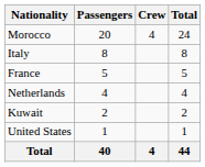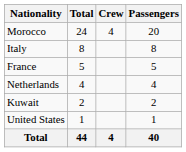 <table class="wikitable sortable" style="font-size:90%">
 <tr>
 <th>Nationality</th>
+<th>Total</th>
+<th>Crew</th>
 <th>Passengers</th>
-<th>Crew</th>
-<th>Total</th>
 </tr>
 <tr>
 <td>Morocco</td>
+<td style="text-align:center;">24</td>
+<td style="text-align:center;">4</td>
 <td style="text-align:center;">20</td>
-<td style="text-align:center;">4</td>
-<td style="text-align:center;">24</td>
 </tr>
 <tr>
 <td>Italy</td>
 <td style="text-align:center;">8</td>
 <td></td>
 <td style="text-align:center;">8</td>
 </tr>
 <tr>
 <td>France</td>
 <td style="text-align:center;">5</td>
 <td></td>
 <td style="text-align:center;">5</td>
 </tr>
 <tr>
 <td>Netherlands</td>
 <td style="text-align:center;">4</td>
 <td></td>
 <td style="text-align:center;">4</td>
 </tr>
 <tr>
 <td>Kuwait</td>
 <td style="text-align:center;">2</td>
 <td></td>
 <td style="text-align:center;">2</td>
 </tr>
 <tr>
 <td>United States</td>
 <td style="text-align:center;">1</td>
 <td></td>
 <td style="text-align:center;">1</td>
 </tr>
 <tr>
 <th>Total</th>
+<th>44</th>
+<th>4</th>
 <th>40</th>
-<th>4</th>
-<th>44</th>
 </tr>
 </table>
